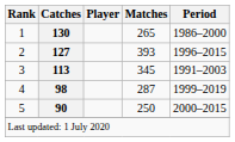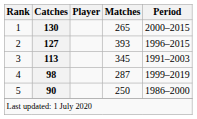 <table class="wikitable plainrowheaders sortable">
 <tr>
 <th scope=col>Rank</th>
 <th scope=col>Catches</th>
 <th scope=col>Player</th>
 <th scope=col>Matches</th>
 <th scope=col>Period</th>
 </tr>
 <tr>
 <td align=center>1</td>
 <th scope=row style="text-align:center;">130</th>
 <td></td>
 <td align=center>265</td>
-<td>1986–2000</td>
+<td>2000–2015</td>
 </tr>
 <tr>
 <td align=center>2</td>
 <th scope=row style=text-align:center;>127</th>
 <td></td>
 <td align=center>393</td>
 <td>1996–2015</td>
 </tr>
 <tr>
 <td align=center>3</td>
 <th scope=row style=text-align:center;>113</th>
 <td></td>
 <td align=center>345</td>
 <td>1991–2003</td>
 </tr>
 <tr>
 <td align=center>4</td>
 <th scope=row style=text-align:center;>98</th>
 <td></td>
 <td align=center>287</td>
 <td>1999–2019</td>
 </tr>
 <tr>
 <td align=center>5</td>
 <th scope=row style=text-align:center;>90</th>
 <td></td>
 <td align=center>250</td>
-<td>2000–2015</td>
+<td>1986–2000</td>
 </tr>
 <tr>
 </tr>
 <tr class=sortbottom>
 <td colspan=5><small>Last updated: 1 July 2020</small></td>
 </tr>
 </table>
